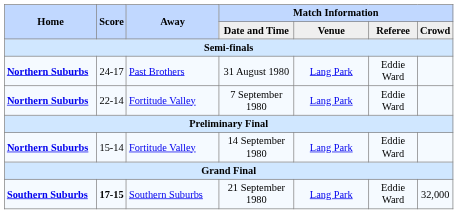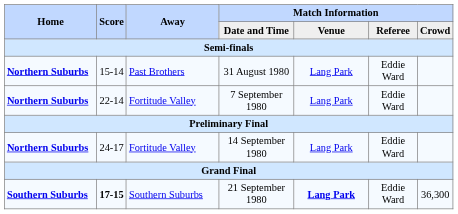 <table border=1 style="border-collapse:collapse; font-size:90%; text-align:center;" cellpadding=3 cellspacing=0 width=100%>
 <tr bgcolor=#C1D8FF>
 <th rowspan=2 width=21%>Home</th>
 <th rowspan=2 width=6%>Score</th>
 <th rowspan=2 width=21%>Away</th>
 <th colspan=6>Match Information</th>
 </tr>
 <tr bgcolor=#EFEFEF>
 <th width=17%>Date and Time</th>
 <th width=17%>Venue</th>
 <th width=11%>Referee</th>
 <th width=7%>Crowd</th>
 </tr>
 <tr bgcolor="#D0E7FF">
 <td colspan=7><strong>Semi-finals</strong></td>
 </tr>
 <tr bgcolor=#F5FAFF>
 <td align=left> <strong><a href='#'>Northern Suburbs</a></strong></td>
-<td>24-17</td>
+<td>15-14</td>
 <td align=left> <a href='#'>Past Brothers</a></td>
 <td>31 August 1980</td>
 <td><a href='#'>Lang Park</a></td>
 <td>Eddie Ward</td>
 <td></td>
 </tr>
 <tr bgcolor=#F5FAFF>
 <td align=left> <strong><a href='#'>Northern Suburbs</a></strong></td>
 <td>22-14</td>
 <td align=left> <a href='#'>Fortitude Valley</a></td>
 <td>7 September 1980</td>
 <td><a href='#'>Lang Park</a></td>
 <td>Eddie Ward</td>
 <td></td>
 </tr>
 <tr bgcolor="#D0E7FF">
 <td colspan=7><strong>Preliminary Final</strong></td>
 </tr>
 <tr bgcolor=#F5FAFF>
 <td align=left> <strong><a href='#'>Northern Suburbs</a></strong></td>
-<td>15-14</td>
+<td>24-17</td>
 <td align=left> <a href='#'>Fortitude Valley</a></td>
 <td>14 September 1980</td>
 <td><a href='#'>Lang Park</a></td>
 <td>Eddie Ward</td>
 <td></td>
 </tr>
 <tr bgcolor="#D0E7FF">
 <td colspan=7><strong>Grand Final</strong></td>
 </tr>
 <tr bgcolor=#F5FAFF>
 <td align=left> <strong><a href='#'>Southern Suburbs</a></strong></td>
 <td><strong>17-15</strong></td>
 <td align=left> <a href='#'>Southern Suburbs</a></td>
 <td>21 September 1980</td>
-<td><a href='#'>Lang Park</a></td>
+<td><strong><a href='#'>Lang Park</a></strong></td>
 <td>Eddie Ward</td>
-<td>32,000</td>
+<td>36,300</td>
 </tr>
 </table>
